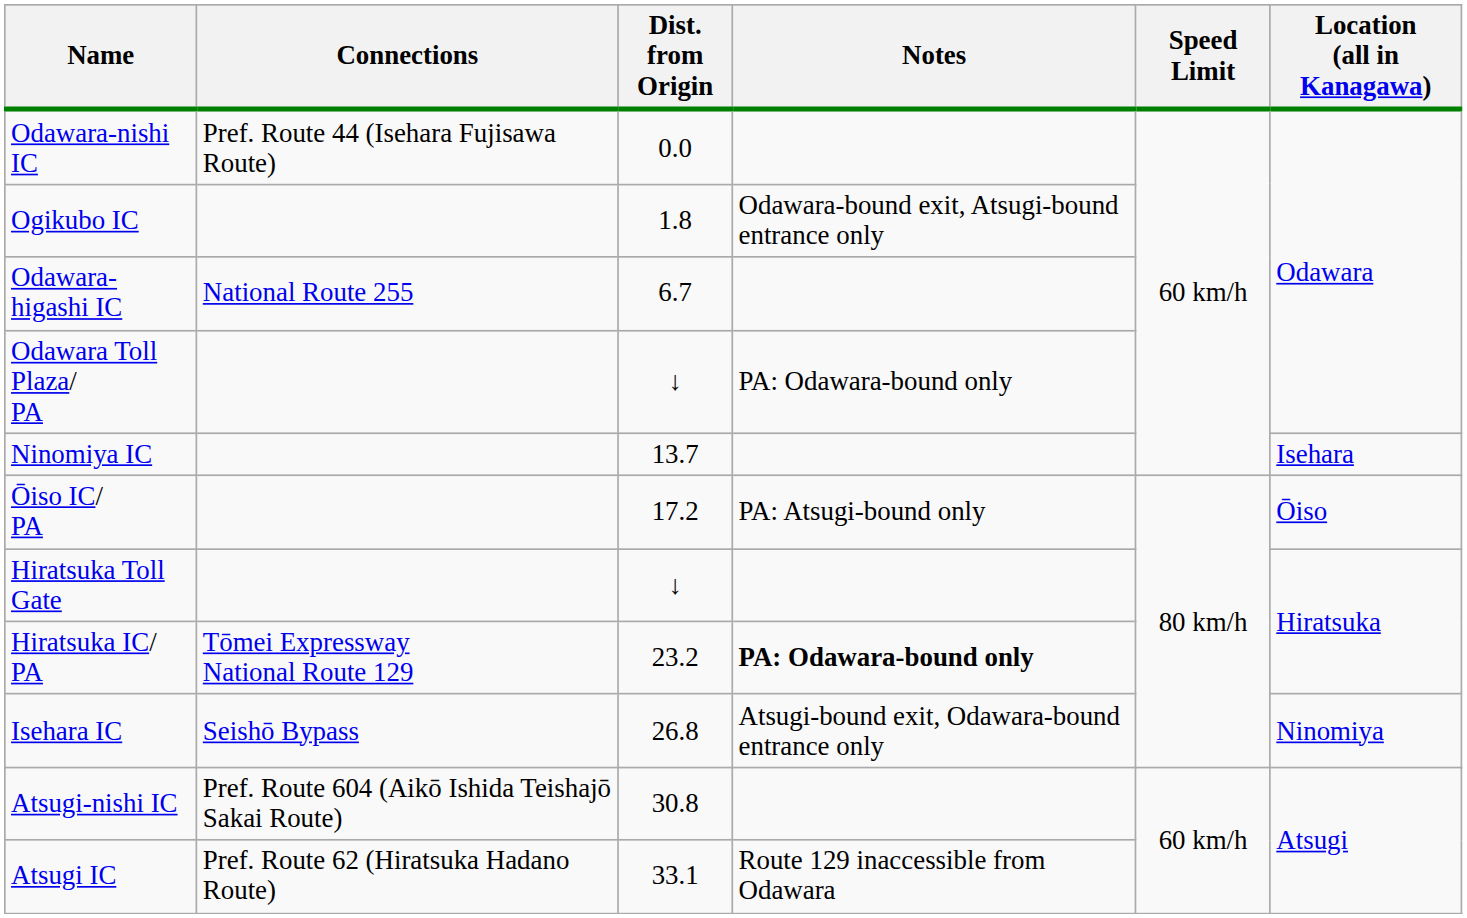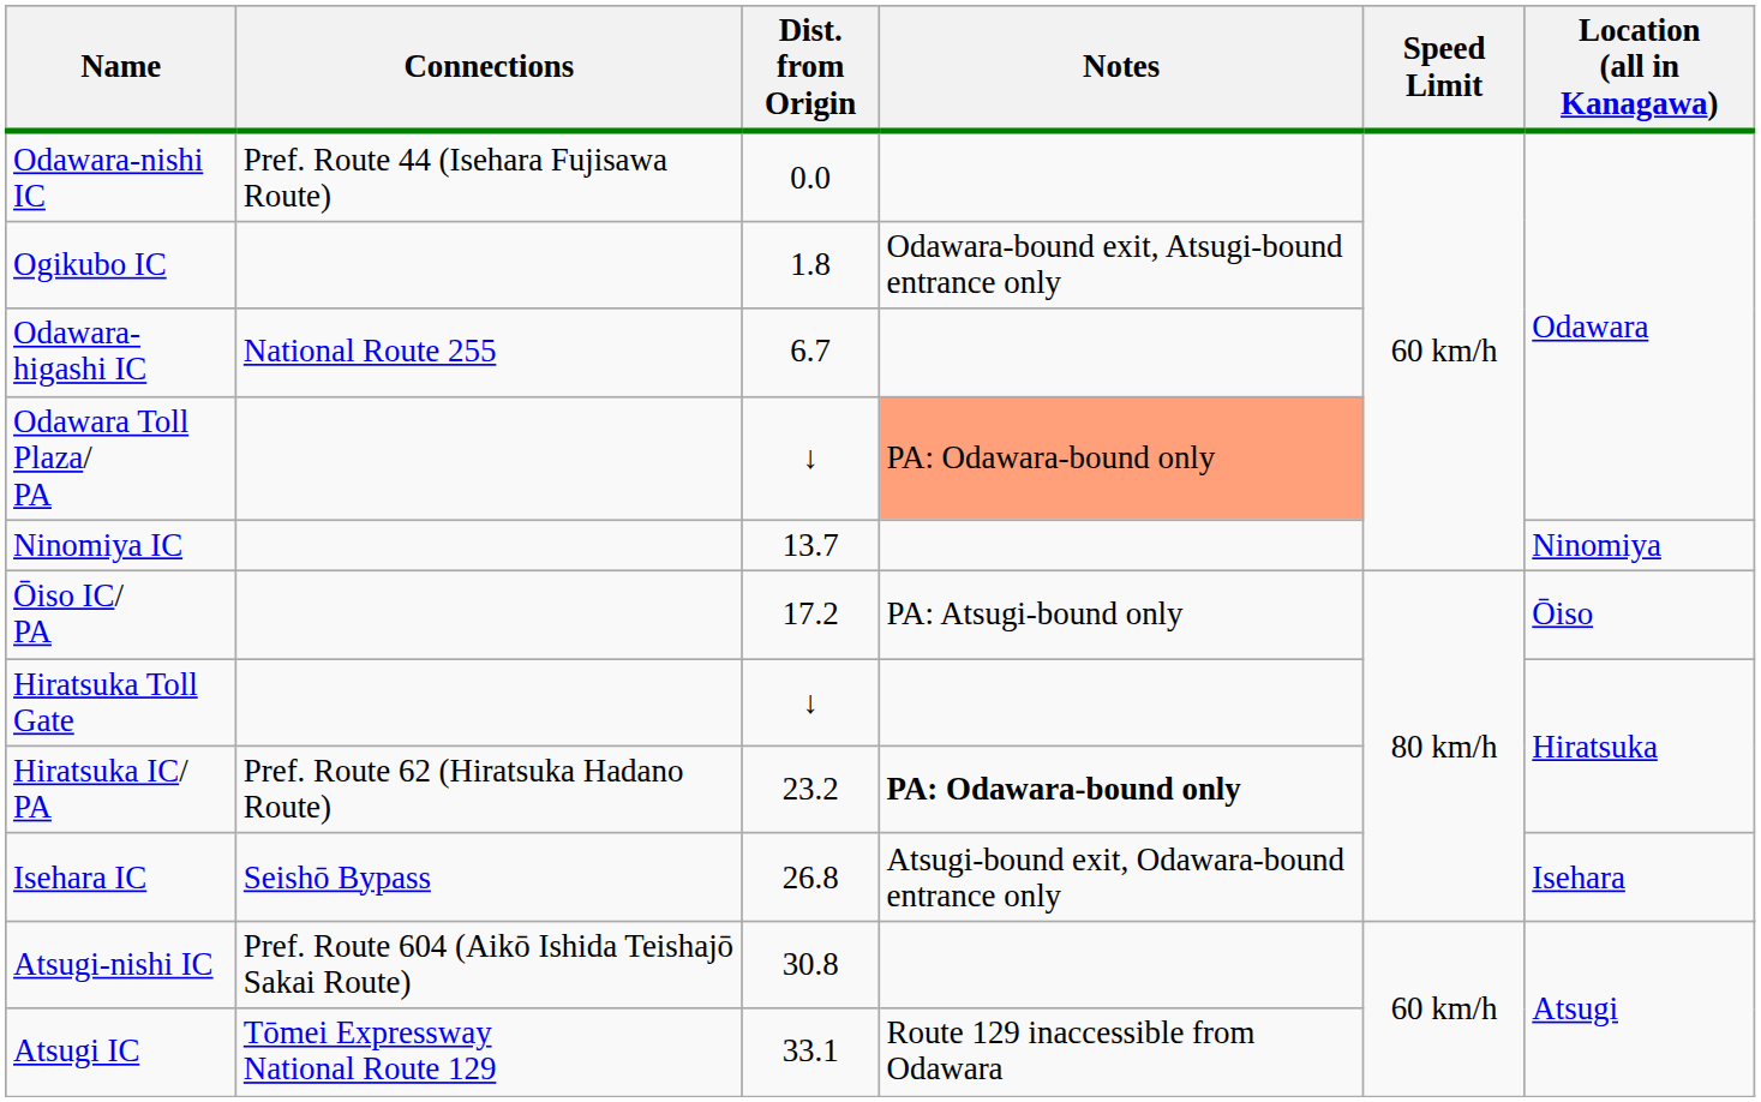 <table table class="wikitable">
 <tr>
 <th style="border-bottom: 3px solid green;">Name</th>
 <th style="border-bottom: 3px solid green;">Connections</th>
 <th style="border-bottom: 3px solid green;">Dist. from<br>Origin</th>
 <th style="border-bottom: 3px solid green;">Notes</th>
 <th style="border-bottom: 3px solid green;">Speed Limit</th>
 <th style="border-bottom: 3px solid green;">Location<br>(all in <a href='#'>Kanagawa</a>)</th>
 </tr>
 <tr>
 <td><a href='#'>Odawara-nishi IC</a></td>
 <td>Pref. Route 44 (Isehara Fujisawa Route)</td>
 <td style="text-align: center;">0.0</td>
 <td></td>
 <td rowspan="6" style="text-align: center;">60 km/h</td>
 <td rowspan="4"><a href='#'>Odawara</a></td>
 </tr>
 <tr>
 <td><a href='#'>Ogikubo IC</a></td>
 <td></td>
 <td style="text-align: center;">1.8</td>
 <td>Odawara-bound exit, Atsugi-bound entrance only</td>
 </tr>
 <tr>
 <td><a href='#'>Odawara-higashi IC</a></td>
 <td> <a href='#'>National Route 255</a></td>
 <td style="text-align: center;">6.7</td>
 <td></td>
 </tr>
 <tr>
 <td><a href='#'>Odawara Toll Plaza</a>/<br><a href='#'>PA</a></td>
 <td></td>
 <td style="text-align: center;">↓</td>
-<td>PA: Odawara-bound only</td>
+<td style="background: lightsalmon;">PA: Odawara-bound only</td>
 </tr>
 <tr>
 <td><a href='#'>Ninomiya IC</a></td>
 <td></td>
 <td style="text-align: center;">13.7</td>
 <td></td>
-<td><a href='#'>Isehara</a></td>
+<td><a href='#'>Ninomiya</a></td>
 </tr>
 <tr>
 <td rowspan="2"><a href='#'>Ōiso IC</a>/<br><a href='#'>PA</a></td>
 <td rowspan="2"></td>
 <td rowspan="2" style="text-align: center;">17.2</td>
 <td rowspan="2">PA: Atsugi-bound only</td>
 <td rowspan="2"><a href='#'>Ōiso</a></td>
 </tr>
 <tr>
 <td rowspan="5" style="text-align: center;">80 km/h</td>
 </tr>
 <tr>
 <td><a href='#'>Hiratsuka Toll Gate</a></td>
 <td></td>
 <td style="text-align: center;">↓</td>
 <td></td>
 <td rowspan="2"><a href='#'>Hiratsuka</a></td>
 </tr>
 <tr>
 <td><a href='#'>Hiratsuka IC</a>/<br><a href='#'>PA</a></td>
-<td> <a href='#'>Tōmei Expressway</a><br> <a href='#'>National Route 129</a></td>
+<td>Pref. Route 62 (Hiratsuka Hadano Route)</td>
 <td style="text-align: center;">23.2</td>
 <td><strong>PA: Odawara-bound only</strong></td>
 </tr>
 <tr>
 <td><a href='#'>Isehara IC</a></td>
 <td> <a href='#'>Seishō Bypass</a></td>
 <td style="text-align: center;">26.8</td>
 <td>Atsugi-bound exit, Odawara-bound entrance only</td>
-<td><a href='#'>Ninomiya</a></td>
+<td><a href='#'>Isehara</a></td>
 </tr>
 <tr>
 <td rowspan="2"><a href='#'>Atsugi-nishi IC</a></td>
 <td rowspan="2">Pref. Route 604 (Aikō Ishida Teishajō Sakai Route)</td>
 <td rowspan="2" style="text-align: center;">30.8</td>
 <td rowspan="2"></td>
 <td rowspan="3"><a href='#'>Atsugi</a></td>
 </tr>
 <tr>
 <td rowspan="2" style="text-align: center;">60 km/h</td>
 </tr>
 <tr>
 <td><a href='#'>Atsugi IC</a></td>
-<td>Pref. Route 62 (Hiratsuka Hadano Route)</td>
+<td> <a href='#'>Tōmei Expressway</a><br> <a href='#'>National Route 129</a></td>
 <td style="text-align: center;">33.1</td>
 <td>Route 129 inaccessible from Odawara</td>
 </tr>
 <tr>
 </tr>
 </table>
